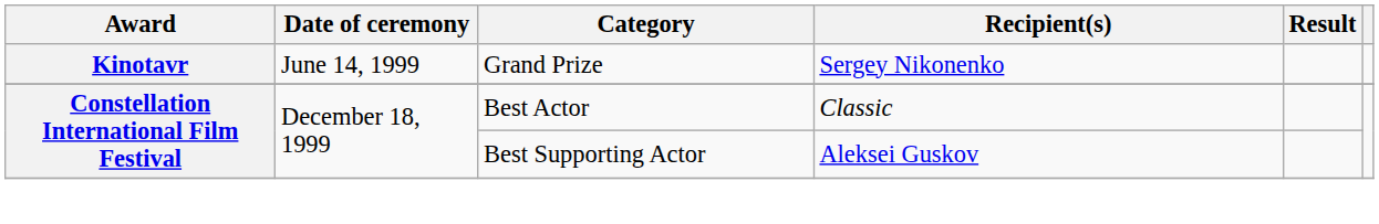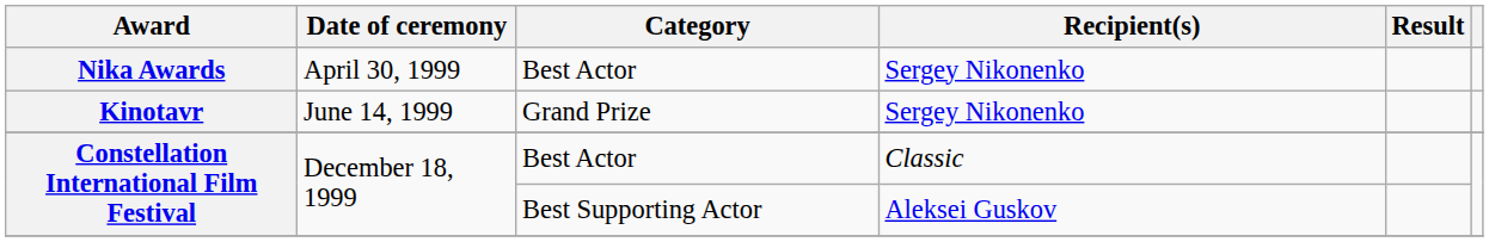 <table class="wikitable sortable plainrowheaders" style="width: 100%;">
 <tr>
 <th scope="col" style="width:20%;">Award</th>
 <th scope="col" style="width:15%;">Date of ceremony</th>
 <th scope="col" style="width:25%;">Category</th>
 <th scope="col" style="width:35%;">Recipient(s)</th>
 <th scope="col" style="width:5%;">Result</th>
 <th scope="col" style="width:5%;" class="unsortable"></th>
+</tr>
+<tr>
+<th rowspan="1" scope="row"><a href='#'>Nika Awards</a></th>
+<td rowspan="1">April 30, 1999</td>
+<td>Best Actor</td>
+<td><a href='#'>Sergey Nikonenko</a></td>
+<td></td>
+<td rowspan="1" align="center"></td>
 </tr>
 <tr>
 <th rowspan="1" scope="row"><a href='#'>Kinotavr</a></th>
 <td rowspan="1">June 14, 1999</td>
 <td>Grand Prize</td>
 <td><a href='#'>Sergey Nikonenko</a></td>
 <td></td>
 <td rowspan="1" align="center"></td>
 </tr>
 <tr>
 </tr>
 <tr>
 <th rowspan="2" scope="row"><a href='#'>Constellation International Film Festival</a></th>
 <td rowspan="2">December 18, 1999</td>
 <td>Best Actor</td>
 <td><em>Classic</em></td>
 <td></td>
 <td rowspan="2" align="center"></td>
 </tr>
 <tr>
 <td>Best Supporting Actor</td>
 <td><a href='#'>Aleksei Guskov</a></td>
 <td></td>
 </tr>
 <tr>
 </tr>
 </table>
